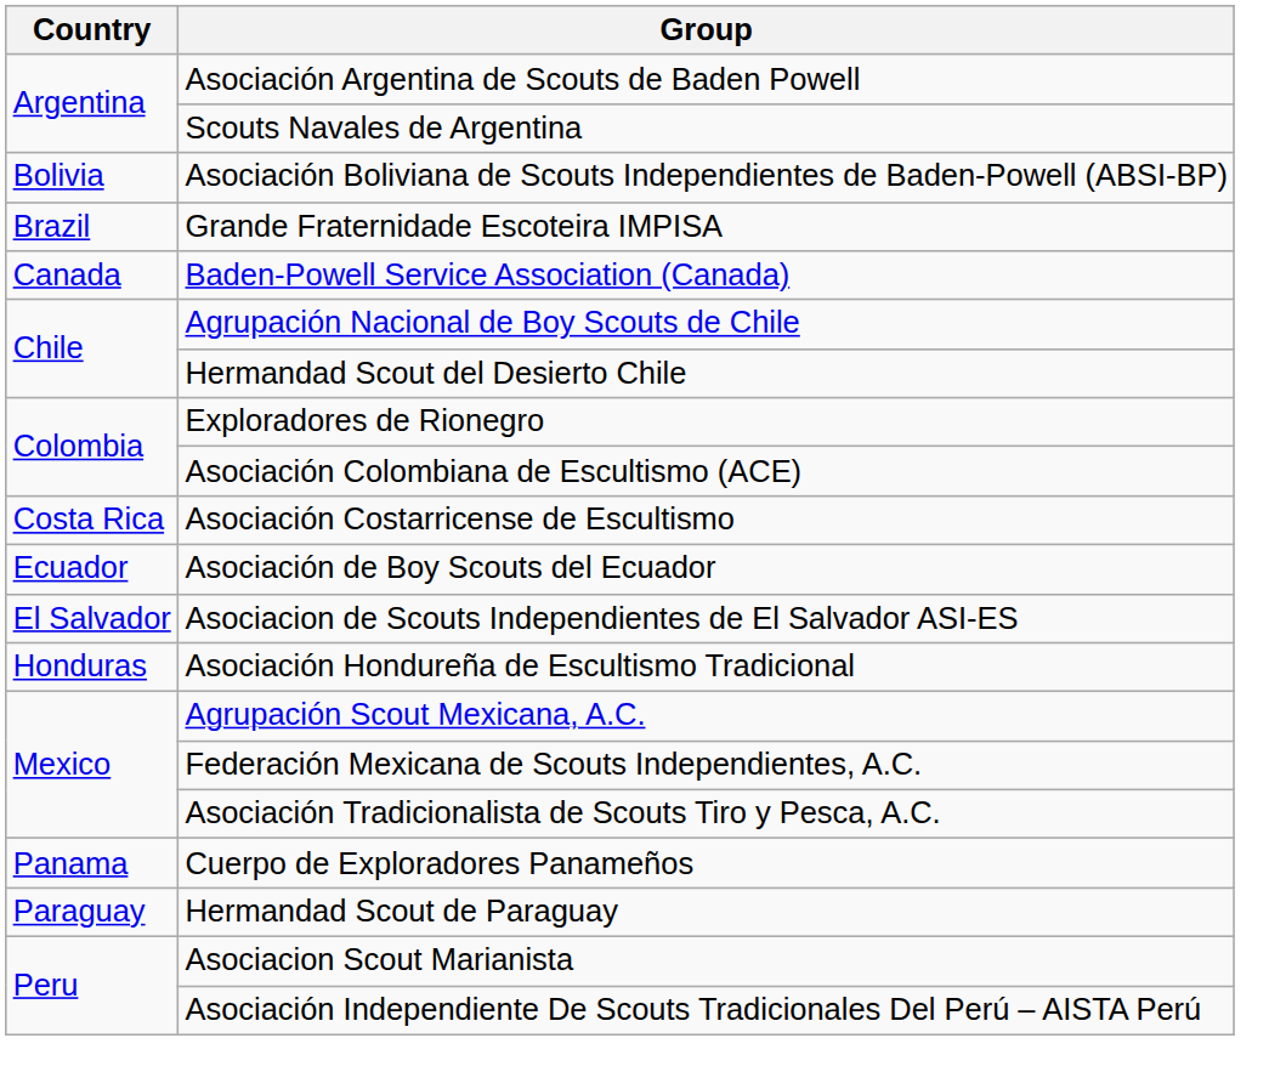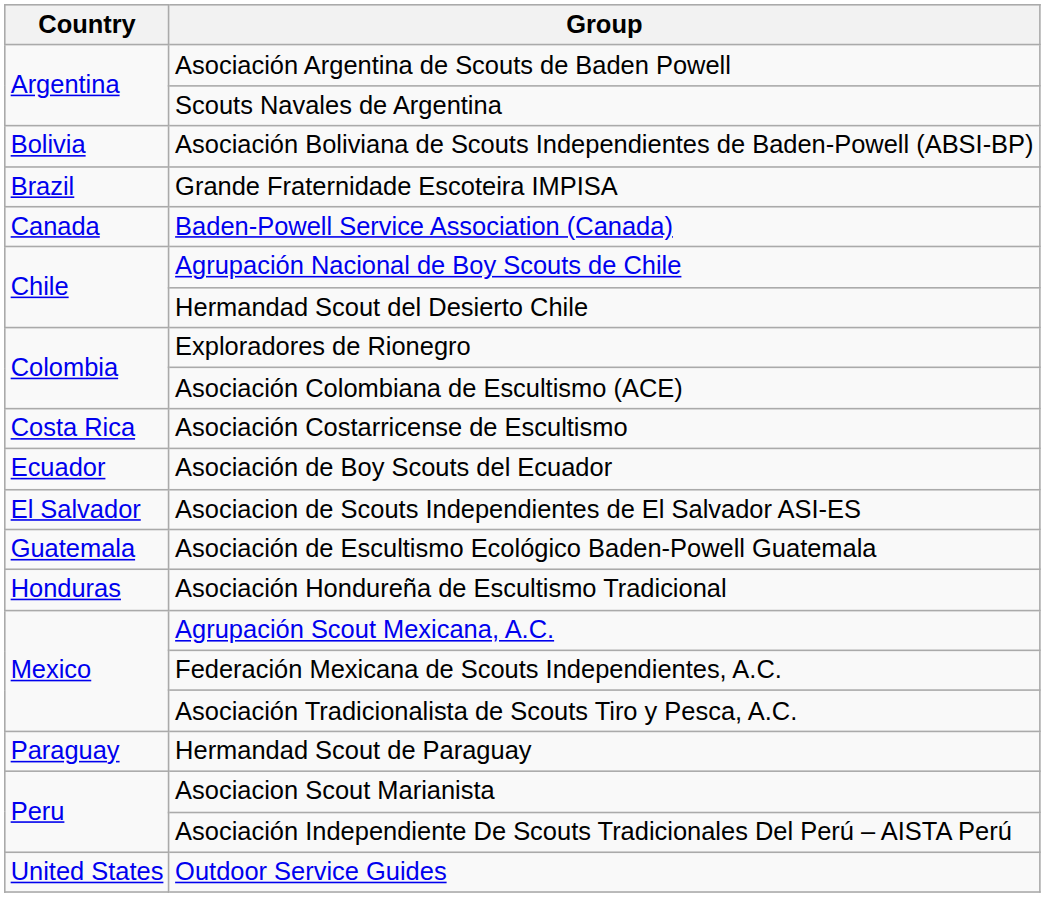 <table class="wikitable" border="1">
 <tr>
 <th>Country</th>
 <th>Group</th>
 </tr>
 <tr>
 <td rowspan=2><a href='#'>Argentina</a></td>
 <td>Asociación Argentina de Scouts de Baden Powell</td>
 </tr>
 <tr>
 <td>Scouts Navales de Argentina</td>
 </tr>
 <tr>
 <td><a href='#'>Bolivia</a></td>
 <td>Asociación Boliviana de Scouts Independientes de Baden-Powell  (ABSI-BP)</td>
 </tr>
 <tr>
 <td><a href='#'>Brazil</a></td>
 <td>Grande Fraternidade Escoteira IMPISA</td>
 </tr>
 <tr>
 <td><a href='#'>Canada</a></td>
 <td><a href='#'>Baden-Powell Service Association (Canada)</a></td>
 </tr>
 <tr>
 <td rowspan=2><a href='#'>Chile</a></td>
 <td><a href='#'>Agrupación Nacional de Boy Scouts de Chile</a></td>
 </tr>
 <tr>
 <td>Hermandad Scout del Desierto Chile</td>
 </tr>
 <tr>
 <td rowspan=2><a href='#'>Colombia</a></td>
 <td>Exploradores de Rionegro</td>
 </tr>
 <tr>
 <td>Asociación Colombiana de Escultismo (ACE)</td>
 </tr>
 <tr>
 <td><a href='#'>Costa Rica</a></td>
 <td>Asociación Costarricense de Escultismo</td>
 </tr>
 <tr>
 <td><a href='#'>Ecuador</a></td>
 <td>Asociación de Boy Scouts del Ecuador</td>
 </tr>
 <tr>
 <td><a href='#'>El Salvador</a></td>
 <td>Asociacion de Scouts Independientes de El Salvador ASI-ES</td>
 </tr>
 <tr>
+<td><a href='#'>Guatemala</a></td>
+<td>Asociación de Escultismo Ecológico Baden-Powell Guatemala</td>
+</tr>
+<tr>
 <td><a href='#'>Honduras</a></td>
 <td>Asociación Hondureña de Escultismo Tradicional</td>
 </tr>
 <tr>
 <td rowspan=3><a href='#'>Mexico</a></td>
 <td><a href='#'>Agrupación Scout Mexicana, A.C.</a></td>
 </tr>
 <tr>
 <td>Federación Mexicana de Scouts Independientes, A.C.</td>
 </tr>
 <tr>
 <td>Asociación Tradicionalista de Scouts Tiro y Pesca, A.C.</td>
 </tr>
 <tr>
-<td><a href='#'>Panama</a></td>
-<td>Cuerpo de Exploradores Panameños</td>
-</tr>
-<tr>
 <td><a href='#'>Paraguay</a></td>
 <td>Hermandad Scout de Paraguay</td>
 </tr>
 <tr>
 <td rowspan=2><a href='#'>Peru</a></td>
 <td>Asociacion Scout Marianista</td>
 </tr>
 <tr>
 <td>Asociación Independiente De Scouts Tradicionales Del Perú – AISTA Perú</td>
 </tr>
+<tr>
+<td><a href='#'>United States</a></td>
+<td><a href='#'>Outdoor Service Guides</a></td>
+</tr>
 </table>
